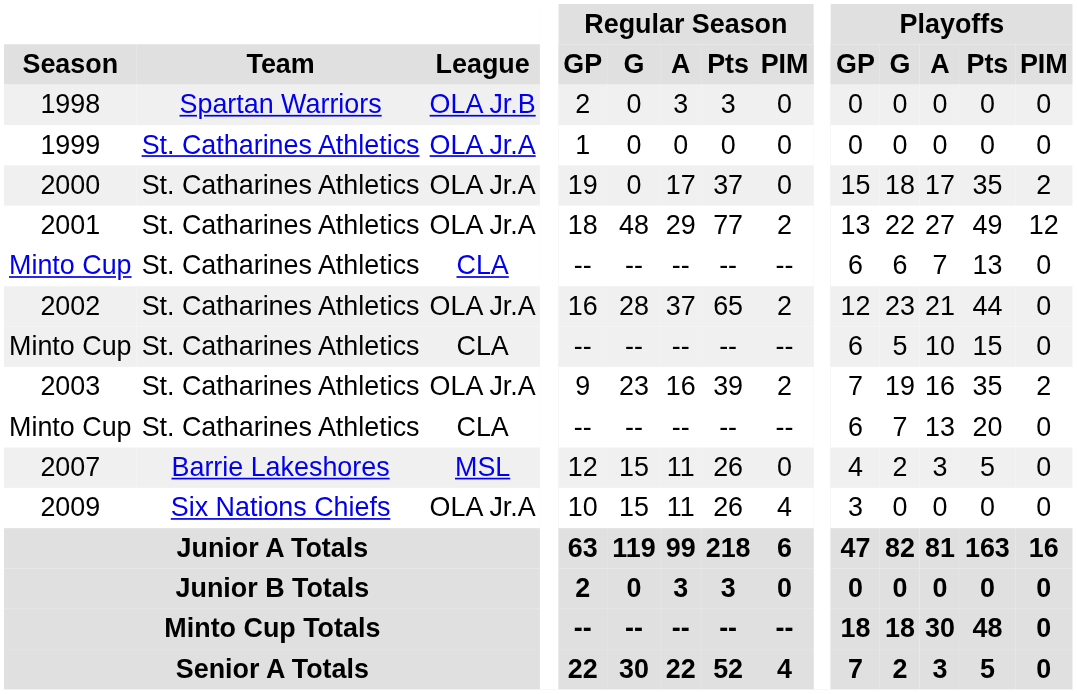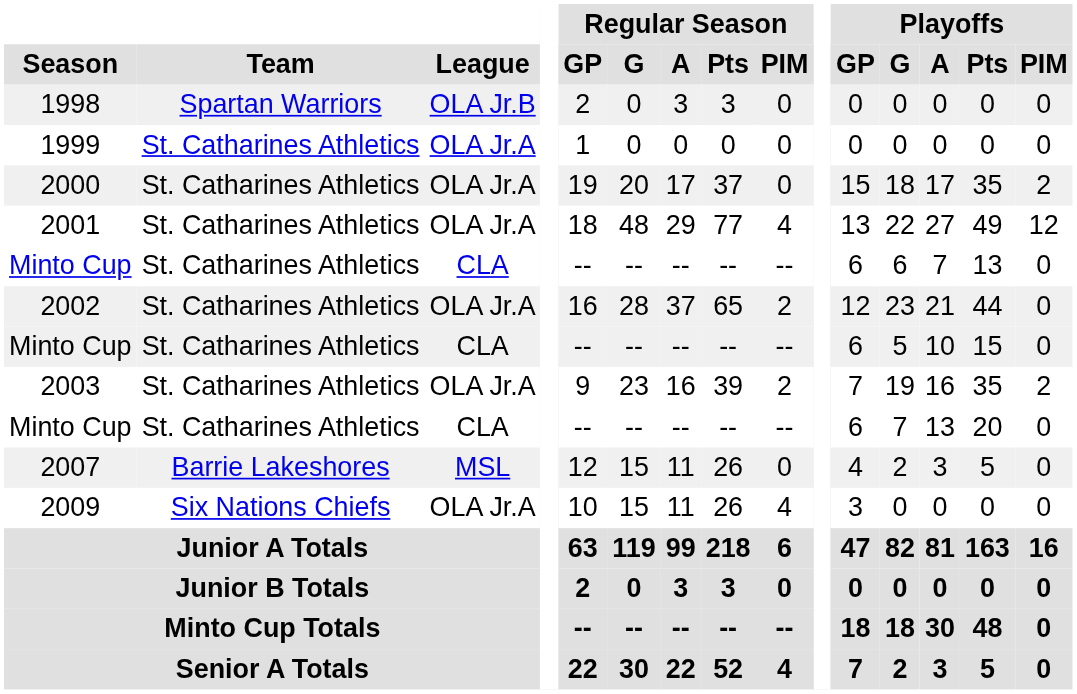 <table BORDER="0" CELLPADDING="3" CELLSPACING="0">
 <tr ALIGN="center" bgcolor="#e0e0e0">
 <th colspan="3" bgcolor="#ffffff"> </th>
 <th rowspan="99" bgcolor="#ffffff"> </th>
 <th colspan="5">Regular Season</th>
 <th rowspan="99" bgcolor="#ffffff"> </th>
 <th colspan="5">Playoffs</th>
 </tr>
 <tr ALIGN="center" bgcolor="#e0e0e0">
 <th>Season</th>
 <th>Team</th>
 <th>League</th>
 <th>GP</th>
 <th>G</th>
 <th>A</th>
 <th>Pts</th>
 <th>PIM</th>
 <th>GP</th>
 <th>G</th>
 <th>A</th>
 <th>Pts</th>
 <th>PIM</th>
 </tr>
 <tr ALIGN="center" bgcolor="#f0f0f0">
 <td>1998</td>
 <td><a href='#'>Spartan Warriors</a></td>
 <td><a href='#'>OLA Jr.B</a></td>
 <td>2</td>
 <td>0</td>
 <td>3</td>
 <td>3</td>
 <td>0</td>
 <td>0</td>
 <td>0</td>
 <td>0</td>
 <td>0</td>
 <td>0</td>
 </tr>
 <tr ALIGN="center">
 <td>1999</td>
 <td><a href='#'>St. Catharines Athletics</a></td>
 <td><a href='#'>OLA Jr.A</a></td>
 <td>1</td>
 <td>0</td>
 <td>0</td>
 <td>0</td>
 <td>0</td>
 <td>0</td>
 <td>0</td>
 <td>0</td>
 <td>0</td>
 <td>0</td>
 </tr>
 <tr ALIGN="center" bgcolor="#f0f0f0">
 <td>2000</td>
 <td>St. Catharines Athletics</td>
 <td>OLA Jr.A</td>
 <td>19</td>
-<td>0</td>
+<td>20</td>
 <td>17</td>
 <td>37</td>
 <td>0</td>
 <td>15</td>
 <td>18</td>
 <td>17</td>
 <td>35</td>
 <td>2</td>
 </tr>
 <tr ALIGN="center">
 <td>2001</td>
 <td>St. Catharines Athletics</td>
 <td>OLA Jr.A</td>
 <td>18</td>
 <td>48</td>
 <td>29</td>
 <td>77</td>
-<td>2</td>
+<td>4</td>
 <td>13</td>
 <td>22</td>
 <td>27</td>
 <td>49</td>
 <td>12</td>
 </tr>
 <tr ALIGN="center">
 <td><a href='#'>Minto Cup</a></td>
 <td>St. Catharines Athletics</td>
 <td><a href='#'>CLA</a></td>
 <td>--</td>
 <td>--</td>
 <td>--</td>
 <td>--</td>
 <td>--</td>
 <td>6</td>
 <td>6</td>
 <td>7</td>
 <td>13</td>
 <td>0</td>
 </tr>
 <tr ALIGN="center" bgcolor="#f0f0f0">
 <td>2002</td>
 <td>St. Catharines Athletics</td>
 <td>OLA Jr.A</td>
 <td>16</td>
 <td>28</td>
 <td>37</td>
 <td>65</td>
 <td>2</td>
 <td>12</td>
 <td>23</td>
 <td>21</td>
 <td>44</td>
 <td>0</td>
 </tr>
 <tr ALIGN="center" bgcolor="#f0f0f0">
 <td>Minto Cup</td>
 <td>St. Catharines Athletics</td>
 <td>CLA</td>
 <td>--</td>
 <td>--</td>
 <td>--</td>
 <td>--</td>
 <td>--</td>
 <td>6</td>
 <td>5</td>
 <td>10</td>
 <td>15</td>
 <td>0</td>
 </tr>
 <tr ALIGN="center">
 <td>2003</td>
 <td>St. Catharines Athletics</td>
 <td>OLA Jr.A</td>
 <td>9</td>
 <td>23</td>
 <td>16</td>
 <td>39</td>
 <td>2</td>
 <td>7</td>
 <td>19</td>
 <td>16</td>
 <td>35</td>
 <td>2</td>
 </tr>
 <tr ALIGN="center">
 <td>Minto Cup</td>
 <td>St. Catharines Athletics</td>
 <td>CLA</td>
 <td>--</td>
 <td>--</td>
 <td>--</td>
 <td>--</td>
 <td>--</td>
 <td>6</td>
 <td>7</td>
 <td>13</td>
 <td>20</td>
 <td>0</td>
 </tr>
 <tr ALIGN="center" bgcolor="#f0f0f0">
 <td>2007</td>
 <td><a href='#'>Barrie Lakeshores</a></td>
 <td><a href='#'>MSL</a></td>
 <td>12</td>
 <td>15</td>
 <td>11</td>
 <td>26</td>
 <td>0</td>
 <td>4</td>
 <td>2</td>
 <td>3</td>
 <td>5</td>
 <td>0</td>
 </tr>
 <tr ALIGN="center">
 <td>2009</td>
 <td><a href='#'>Six Nations Chiefs</a></td>
 <td>OLA Jr.A</td>
 <td>10</td>
 <td>15</td>
 <td>11</td>
 <td>26</td>
 <td>4</td>
 <td>3</td>
 <td>0</td>
 <td>0</td>
 <td>0</td>
 <td>0</td>
 </tr>
 <tr ALIGN="center" bgcolor="#e0e0e0">
 <th colspan="3">Junior A Totals</th>
 <th>63</th>
 <th>119</th>
 <th>99</th>
 <th>218</th>
 <th>6</th>
 <th>47</th>
 <th>82</th>
 <th>81</th>
 <th>163</th>
 <th>16</th>
 </tr>
 <tr ALIGN="center" bgcolor="#e0e0e0">
 <th colspan="3">Junior B Totals</th>
 <th>2</th>
 <th>0</th>
 <th>3</th>
 <th>3</th>
 <th>0</th>
 <th>0</th>
 <th>0</th>
 <th>0</th>
 <th>0</th>
 <th>0</th>
 </tr>
 <tr ALIGN="center" bgcolor="#e0e0e0">
 <th colspan="3">Minto Cup Totals</th>
 <th>--</th>
 <th>--</th>
 <th>--</th>
 <th>--</th>
 <th>--</th>
 <th>18</th>
 <th>18</th>
 <th>30</th>
 <th>48</th>
 <th>0</th>
 </tr>
 <tr ALIGN="center" bgcolor="#e0e0e0">
 <th colspan="3">Senior A Totals</th>
 <th>22</th>
 <th>30</th>
 <th>22</th>
 <th>52</th>
 <th>4</th>
 <th>7</th>
 <th>2</th>
 <th>3</th>
 <th>5</th>
 <th>0</th>
 </tr>
 </table>
